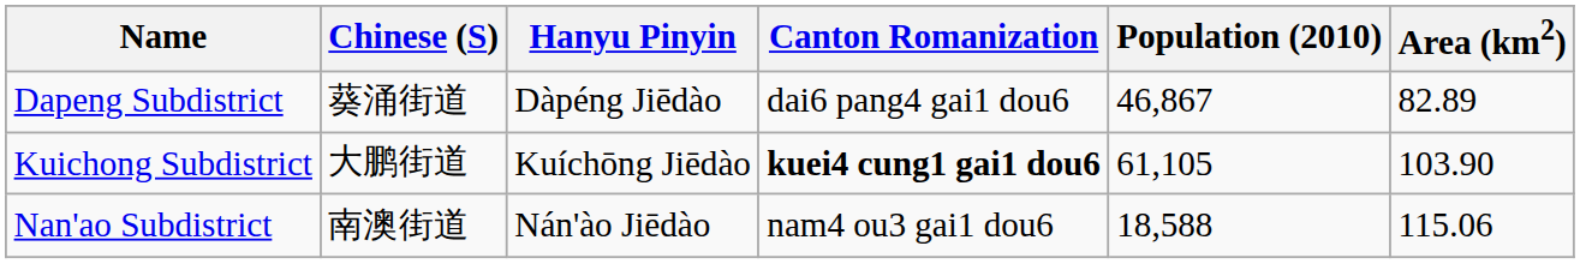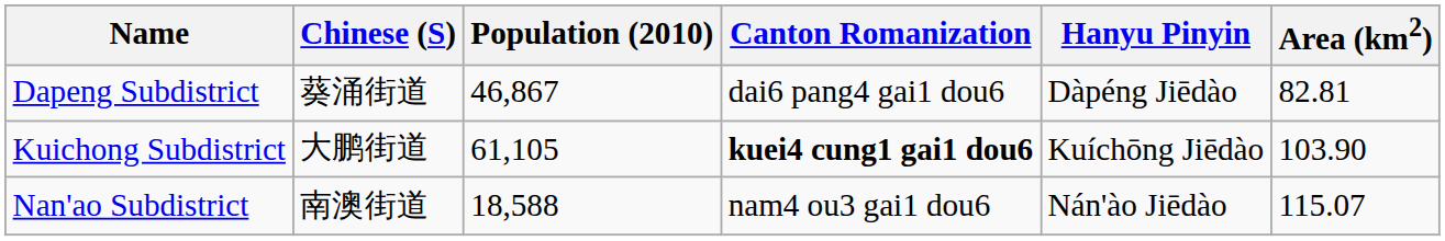 <table class="wikitable">
 <tr>
 <th>Name</th>
 <th><a href='#'>Chinese</a> (<a href='#'>S</a>)</th>
+<th>Population (2010)</th>
+<th><a href='#'>Canton Romanization</a></th>
 <th><a href='#'>Hanyu Pinyin</a></th>
-<th><a href='#'>Canton Romanization</a></th>
-<th>Population (2010)</th>
 <th>Area (km<sup>2</sup>)</th>
 </tr>
 <tr>
 <td><a href='#'>Dapeng Subdistrict</a></td>
 <td>葵涌街道</td>
+<td>46,867</td>
+<td>dai6 pang4 gai1 dou6</td>
 <td>Dàpéng Jiēdào</td>
-<td>dai6 pang4 gai1 dou6</td>
-<td>46,867</td>
-<td>82.89</td>
+<td>82.81</td>
 </tr>
 <tr>
 <td><a href='#'>Kuichong Subdistrict</a></td>
 <td>大鹏街道</td>
+<td>61,105</td>
+<td><strong>kuei4 cung1 gai1 dou6</strong></td>
 <td>Kuíchōng Jiēdào</td>
-<td><strong>kuei4 cung1 gai1 dou6</strong></td>
-<td>61,105</td>
 <td>103.90</td>
 </tr>
 <tr>
 <td><a href='#'>Nan'ao Subdistrict</a></td>
 <td>南澳街道</td>
+<td>18,588</td>
+<td>nam4 ou3 gai1 dou6</td>
 <td>Nán'ào Jiēdào</td>
-<td>nam4 ou3 gai1 dou6</td>
-<td>18,588</td>
-<td>115.06</td>
+<td>115.07</td>
 </tr>
 </table>
